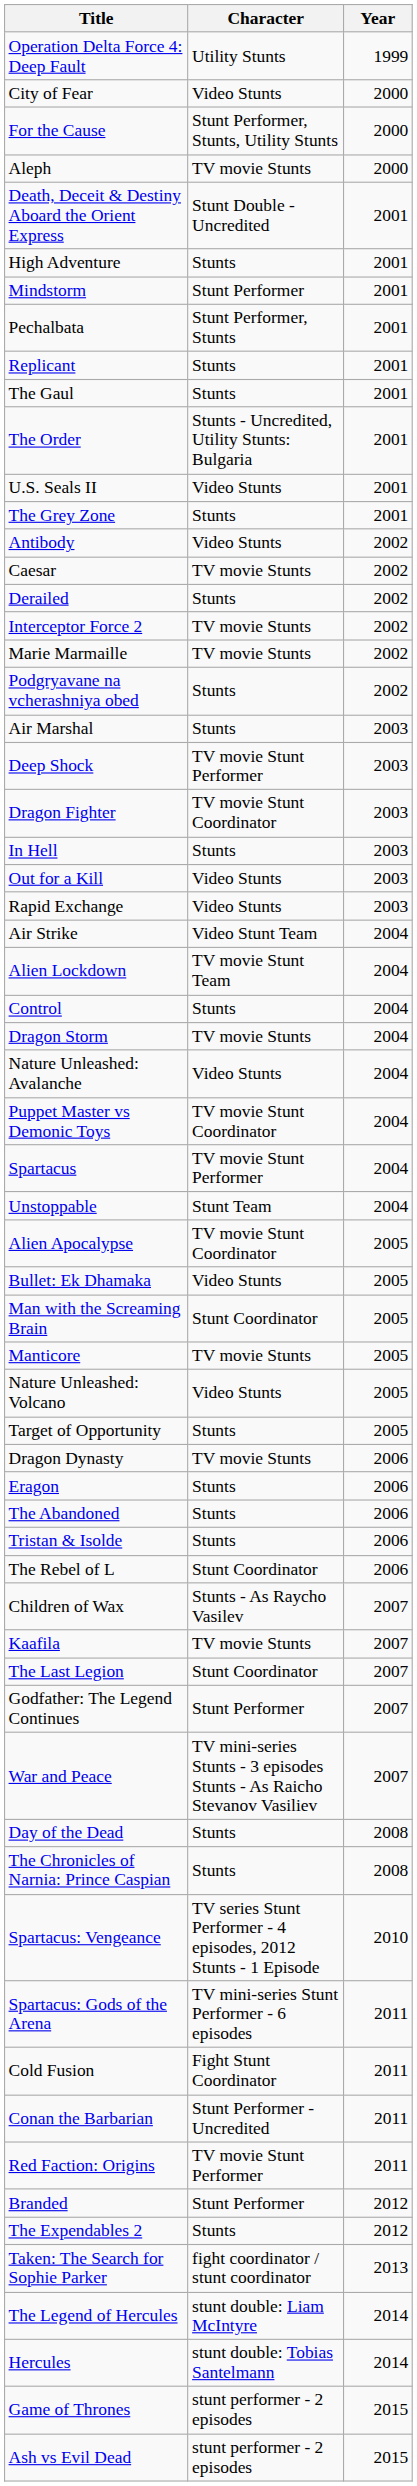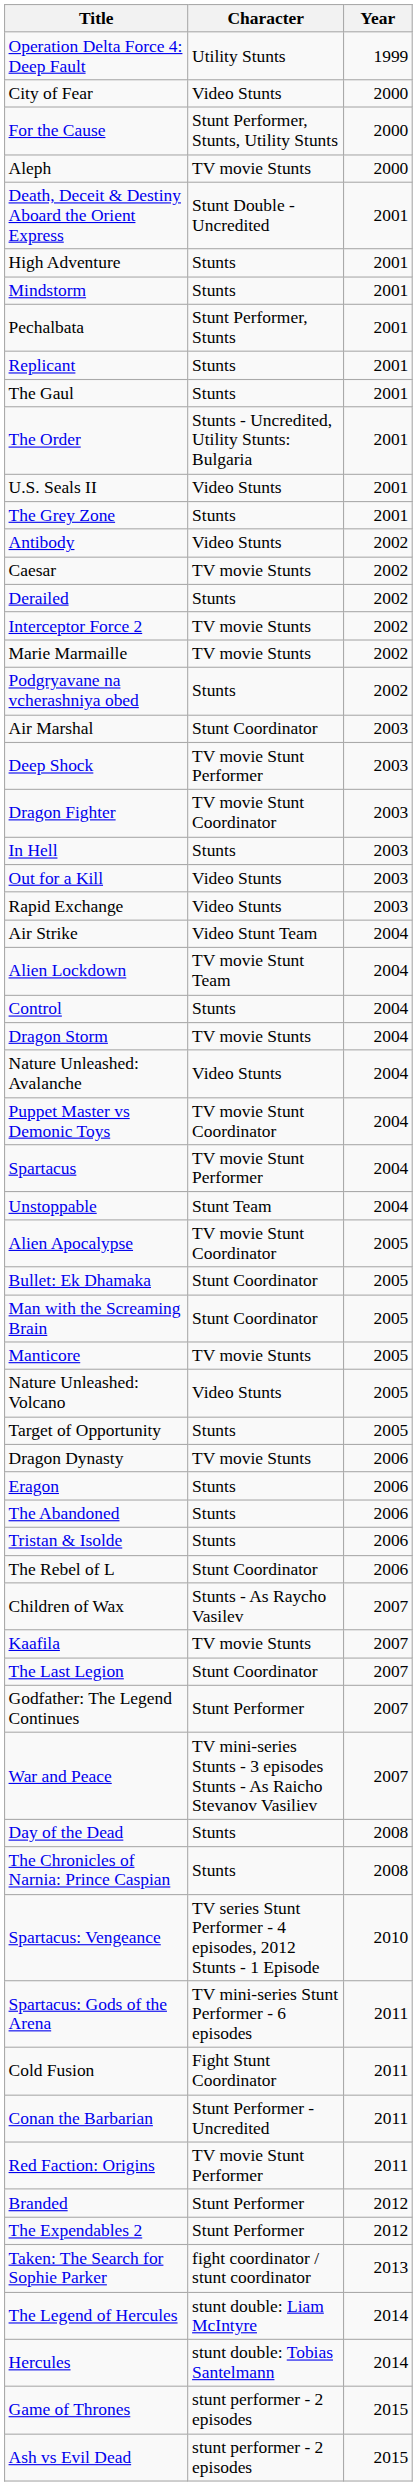 <table class="wikitable sortable">
 <tr>
 <th>Title</th>
 <th>Character</th>
 <th>Year</th>
 </tr>
 <tr>
 <td width="161" height="13"><a href='#'>Operation Delta Force 4: Deep Fault</a></td>
 <td width="135">Utility Stunts</td>
 <td align="right" width="56" align="center">1999</td>
 </tr>
 <tr>
 <td height="13">City of Fear</td>
 <td>Video Stunts</td>
 <td align="right" align="center">2000</td>
 </tr>
 <tr>
 <td height="26"><a href='#'>For the Cause</a></td>
 <td>Stunt Performer, Stunts, Utility Stunts</td>
 <td align="right" align="center">2000</td>
 </tr>
 <tr>
 <td height="13">Aleph</td>
 <td>TV movie Stunts</td>
 <td align="right" align="center">2000</td>
 </tr>
 <tr>
 <td height="26"><a href='#'>Death, Deceit & Destiny Aboard the Orient Express</a></td>
 <td>Stunt Double - Uncredited</td>
 <td align="right" align="center">2001</td>
 </tr>
 <tr>
 <td height="13">High Adventure</td>
 <td>Stunts</td>
 <td align="right" align="center">2001</td>
 </tr>
 <tr>
 <td height="13"><a href='#'>Mindstorm</a></td>
-<td>Stunt Performer</td>
+<td>Stunts</td>
 <td align="right" align="center">2001</td>
 </tr>
 <tr>
 <td height="13">Pechalbata</td>
 <td>Stunt Performer, Stunts</td>
 <td align="right" align="center">2001</td>
 </tr>
 <tr>
 <td height="13"><a href='#'>Replicant</a></td>
 <td>Stunts</td>
 <td align="right" align="center">2001</td>
 </tr>
 <tr>
 <td height="13">The Gaul</td>
 <td>Stunts</td>
 <td align="right" align="center">2001</td>
 </tr>
 <tr>
 <td height="26"><a href='#'>The Order</a></td>
 <td>Stunts - Uncredited, Utility Stunts: Bulgaria</td>
 <td align="right" align="center">2001</td>
 </tr>
 <tr>
 <td height="13">U.S. Seals II</td>
 <td>Video Stunts</td>
 <td align="right" align="center">2001</td>
 </tr>
 <tr>
 <td height="13"><a href='#'>The Grey Zone</a></td>
 <td>Stunts</td>
 <td align="right" align="center">2001</td>
 </tr>
 <tr>
 <td height="13"><a href='#'>Antibody</a></td>
 <td>Video Stunts</td>
 <td align="right" align="center">2002</td>
 </tr>
 <tr>
 <td height="13">Caesar</td>
 <td>TV movie Stunts</td>
 <td align="right" align="center">2002</td>
 </tr>
 <tr>
 <td height="13"><a href='#'>Derailed</a></td>
 <td>Stunts</td>
 <td align="right" align="center">2002</td>
 </tr>
 <tr>
 <td height="13"><a href='#'>Interceptor Force 2</a></td>
 <td>TV movie Stunts</td>
 <td align="right" align="center">2002</td>
 </tr>
 <tr>
 <td height="13">Marie Marmaille</td>
 <td>TV movie Stunts</td>
 <td align="right" align="center">2002</td>
 </tr>
 <tr>
 <td height="13"><a href='#'>Podgryavane na vcherashniya obed</a></td>
 <td>Stunts</td>
 <td align="right" align="center">2002</td>
 </tr>
 <tr>
 <td height="13">Air Marshal</td>
-<td>Stunts</td>
+<td>Stunt Coordinator</td>
 <td align="right" align="center">2003</td>
 </tr>
 <tr>
 <td height="13"><a href='#'>Deep Shock</a></td>
 <td>TV movie Stunt Performer</td>
 <td align="right" align="center">2003</td>
 </tr>
 <tr>
 <td height="13"><a href='#'>Dragon Fighter</a></td>
 <td>TV movie Stunt Coordinator</td>
 <td align="right" align="center">2003</td>
 </tr>
 <tr>
 <td height="13"><a href='#'>In Hell</a></td>
 <td>Stunts</td>
 <td align="right" align="center">2003</td>
 </tr>
 <tr>
 <td height="13"><a href='#'>Out for a Kill</a></td>
 <td>Video Stunts</td>
 <td align="right" align="center">2003</td>
 </tr>
 <tr>
 <td height="13">Rapid Exchange</td>
 <td>Video Stunts</td>
 <td align="right" align="center">2003</td>
 </tr>
 <tr>
 <td height="13">Air Strike</td>
 <td>Video Stunt Team</td>
 <td align="right" align="center">2004</td>
 </tr>
 <tr>
 <td height="13"><a href='#'>Alien Lockdown</a></td>
 <td>TV movie Stunt Team</td>
 <td align="right" align="center">2004</td>
 </tr>
 <tr>
 <td height="13"><a href='#'>Control</a></td>
 <td>Stunts</td>
 <td align="right" align="center">2004</td>
 </tr>
 <tr>
 <td height="13"><a href='#'>Dragon Storm</a></td>
 <td>TV movie Stunts</td>
 <td align="right" align="center">2004</td>
 </tr>
 <tr>
 <td height="13">Nature Unleashed: Avalanche</td>
 <td>Video Stunts</td>
 <td align="right" align="center">2004</td>
 </tr>
 <tr>
 <td height="13"><a href='#'>Puppet Master vs Demonic Toys</a></td>
 <td>TV movie Stunt Coordinator</td>
 <td align="right" align="center">2004</td>
 </tr>
 <tr>
 <td height="13"><a href='#'>Spartacus</a></td>
 <td>TV movie Stunt Performer</td>
 <td align="right" align="center">2004</td>
 </tr>
 <tr>
 <td height="13"><a href='#'>Unstoppable</a></td>
 <td>Stunt Team</td>
 <td align="right" align="center">2004</td>
 </tr>
 <tr>
 <td height="13"><a href='#'>Alien Apocalypse</a></td>
 <td>TV movie Stunt Coordinator</td>
 <td align="right" align="center">2005</td>
 </tr>
 <tr>
 <td height="13"><a href='#'>Bullet: Ek Dhamaka</a></td>
-<td>Video Stunts</td>
+<td>Stunt Coordinator</td>
 <td align="right" align="center">2005</td>
 </tr>
 <tr>
 <td height="13"><a href='#'>Man with the Screaming Brain</a></td>
 <td>Stunt Coordinator</td>
 <td align="right" align="center">2005</td>
 </tr>
 <tr>
 <td height="13"><a href='#'>Manticore</a></td>
 <td>TV movie Stunts</td>
 <td align="right" align="center">2005</td>
 </tr>
 <tr>
 <td height="13">Nature Unleashed: Volcano</td>
 <td>Video Stunts</td>
 <td align="right" align="center">2005</td>
 </tr>
 <tr>
 <td height="13">Target of Opportunity</td>
 <td>Stunts</td>
 <td align="right" align="center">2005</td>
 </tr>
 <tr>
 <td height="13">Dragon Dynasty</td>
 <td>TV movie Stunts</td>
 <td align="right" align="center">2006</td>
 </tr>
 <tr>
 <td height="13"><a href='#'>Eragon</a></td>
 <td>Stunts</td>
 <td align="right" align="center">2006</td>
 </tr>
 <tr>
 <td height="13"><a href='#'>The Abandoned</a></td>
 <td>Stunts</td>
 <td align="right" align="center">2006</td>
 </tr>
 <tr>
 <td height="13"><a href='#'>Tristan & Isolde</a></td>
 <td>Stunts</td>
 <td align="right" align="center">2006</td>
 </tr>
 <tr>
 <td height="13">The Rebel of L</td>
 <td>Stunt Coordinator</td>
 <td align="right" align="center">2006</td>
 </tr>
 <tr>
 <td height="13">Children of Wax</td>
 <td>Stunts - As Raycho Vasilev</td>
 <td align="right" align="center">2007</td>
 </tr>
 <tr>
 <td height="13"><a href='#'>Kaafila</a></td>
 <td>TV movie Stunts</td>
 <td align="right" align="center">2007</td>
 </tr>
 <tr>
 <td height="13"><a href='#'>The Last Legion</a></td>
 <td>Stunt Coordinator</td>
 <td align="right" align="center">2007</td>
 </tr>
 <tr>
 <td height="13">Godfather: The Legend Continues</td>
 <td>Stunt Performer</td>
 <td align="right" align="center">2007</td>
 </tr>
 <tr>
 <td height="38"><a href='#'>War and Peace</a></td>
 <td>TV mini-series Stunts - 3 episodes Stunts - As Raicho Stevanov Vasiliev</td>
 <td align="right" align="center">2007</td>
 </tr>
 <tr>
 <td height="13"><a href='#'>Day of the Dead</a></td>
 <td>Stunts</td>
 <td align="right" align="center">2008</td>
 </tr>
 <tr>
 <td height="26"><a href='#'>The Chronicles of Narnia: Prince Caspian</a></td>
 <td>Stunts</td>
 <td align="right" align="center">2008</td>
 </tr>
 <tr>
 <td height="38"><a href='#'>Spartacus: Vengeance</a></td>
 <td>TV series Stunt Performer - 4 episodes, 2012 Stunts - 1 Episode</td>
 <td align="right" align="center">2010</td>
 </tr>
 <tr>
 <td height="26"><a href='#'>Spartacus: Gods of the Arena</a></td>
 <td>TV mini-series Stunt Performer - 6 episodes</td>
 <td align="right" align="center">2011</td>
 </tr>
 <tr>
 <td height="13">Cold Fusion</td>
 <td>Fight Stunt Coordinator</td>
 <td align="right" align="center">2011</td>
 </tr>
 <tr>
 <td height="13"><a href='#'>Conan the Barbarian</a></td>
 <td>Stunt Performer - Uncredited</td>
 <td align="right" align="center">2011</td>
 </tr>
 <tr>
 <td height="13"><a href='#'>Red Faction: Origins</a></td>
 <td>TV movie Stunt Performer</td>
 <td align="right" align="center">2011</td>
 </tr>
 <tr>
 <td height="13"><a href='#'>Branded</a></td>
 <td>Stunt Performer</td>
 <td align="right" align="center">2012</td>
 </tr>
 <tr>
 <td height="13"><a href='#'>The Expendables 2</a></td>
-<td>Stunts</td>
+<td>Stunt Performer</td>
 <td align="right" align="center">2012</td>
 </tr>
 <tr>
 <td height="13"><a href='#'>Taken: The Search for Sophie Parker</a></td>
 <td>fight coordinator / stunt coordinator</td>
 <td align="right" align="center">2013</td>
 </tr>
 <tr>
 <td height="13"><a href='#'>The Legend of Hercules</a></td>
 <td>stunt double: <a href='#'>Liam McIntyre</a></td>
 <td align="right" align="center">2014</td>
 </tr>
 <tr>
 <td height="13"><a href='#'>Hercules</a></td>
 <td>stunt double: <a href='#'>Tobias Santelmann</a></td>
 <td align="right" align="center">2014</td>
 </tr>
 <tr>
 <td height="13"><a href='#'>Game of Thrones</a></td>
 <td>stunt performer - 2 episodes</td>
 <td align="right" align="center">2015</td>
 </tr>
 <tr>
 <td height="13"><a href='#'>Ash vs Evil Dead</a></td>
 <td>stunt performer - 2 episodes</td>
 <td align="right" align="center">2015</td>
 </tr>
 </table>
